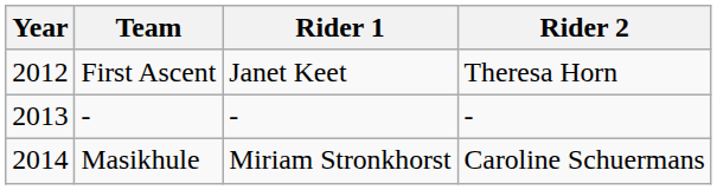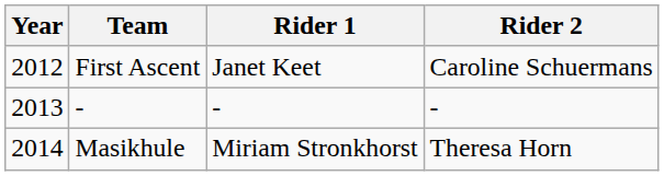 <table class="wikitable">
 <tr>
 <th>Year</th>
 <th>Team</th>
 <th>Rider 1</th>
 <th>Rider 2</th>
 </tr>
 <tr>
 <td>2012</td>
 <td>First Ascent</td>
 <td>Janet Keet</td>
-<td>Theresa Horn</td>
+<td>Caroline Schuermans</td>
 </tr>
 <tr>
 <td>2013</td>
 <td>-</td>
 <td>-</td>
 <td>-</td>
 </tr>
 <tr>
 <td>2014</td>
 <td>Masikhule</td>
 <td>Miriam Stronkhorst</td>
-<td>Caroline Schuermans</td>
+<td>Theresa Horn</td>
 </tr>
 </table>
